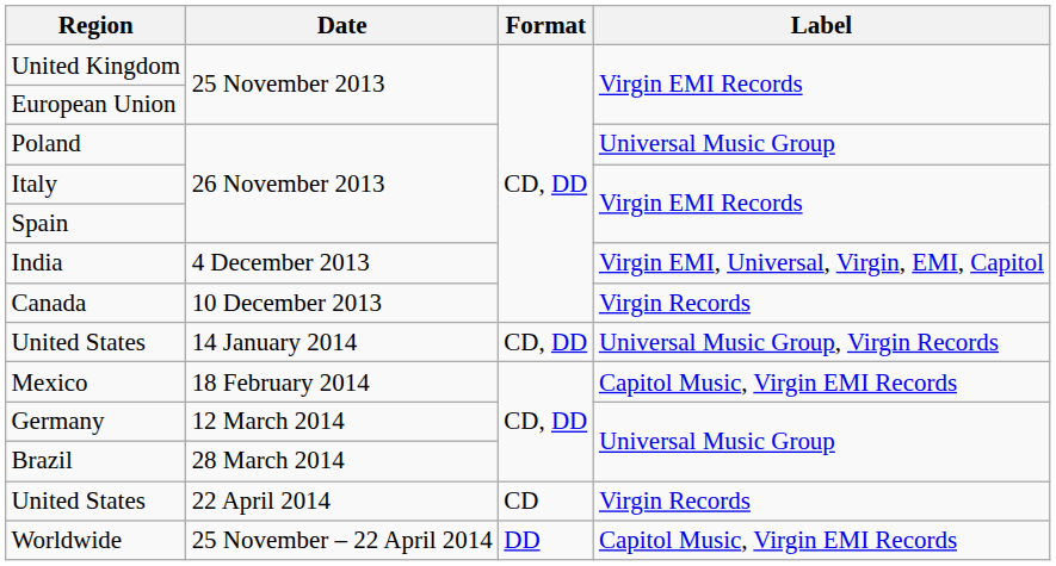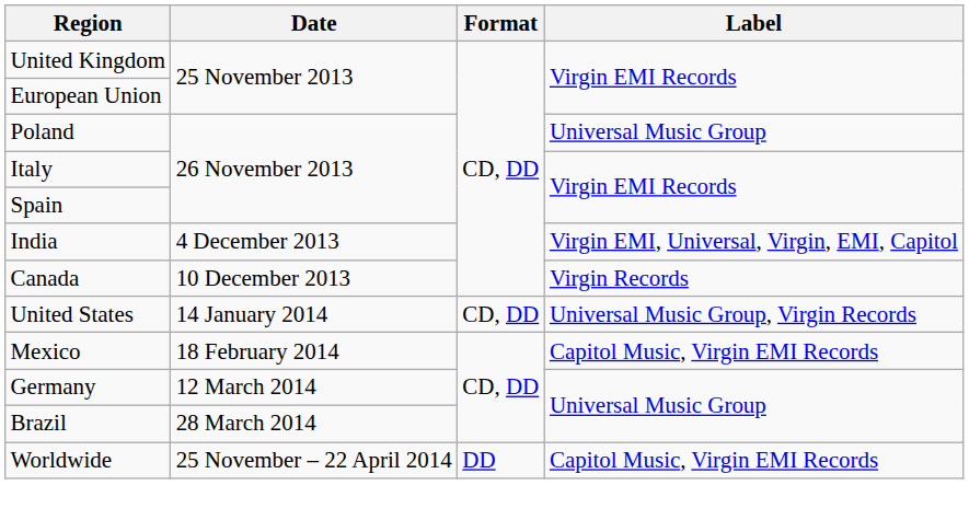 <table class=wikitable>
 <tr>
 <th>Region</th>
 <th>Date</th>
 <th>Format</th>
 <th>Label</th>
 </tr>
 <tr>
 <td>United Kingdom</td>
 <td rowspan="2">25 November 2013</td>
 <td rowspan="7">CD, <a href='#'>DD</a></td>
 <td rowspan="2"><a href='#'>Virgin EMI Records</a></td>
 </tr>
 <tr>
 <td>European Union</td>
 </tr>
 <tr>
 <td>Poland</td>
 <td rowspan="3">26 November 2013</td>
 <td><a href='#'>Universal Music Group</a></td>
 </tr>
 <tr>
 <td>Italy</td>
 <td rowspan="2"><a href='#'>Virgin EMI Records</a></td>
 </tr>
 <tr>
 <td>Spain</td>
 </tr>
 <tr>
 <td>India</td>
 <td>4 December 2013</td>
 <td><a href='#'>Virgin EMI</a>, <a href='#'>Universal</a>, <a href='#'>Virgin</a>, <a href='#'>EMI</a>, <a href='#'>Capitol</a></td>
 </tr>
 <tr>
 <td>Canada</td>
 <td>10 December 2013</td>
 <td><a href='#'>Virgin Records</a></td>
 </tr>
 <tr>
 <td>United States</td>
 <td>14 January 2014</td>
 <td>CD, <a href='#'>DD</a></td>
 <td><a href='#'>Universal Music Group</a>, <a href='#'>Virgin Records</a></td>
 </tr>
 <tr>
 <td>Mexico</td>
 <td>18 February 2014</td>
 <td rowspan="3">CD, <a href='#'>DD</a></td>
 <td><a href='#'>Capitol Music</a>, <a href='#'>Virgin EMI Records</a></td>
 </tr>
 <tr>
 <td>Germany</td>
 <td>12 March 2014</td>
 <td rowspan="2"><a href='#'>Universal Music Group</a></td>
 </tr>
 <tr>
 <td>Brazil</td>
 <td>28 March 2014</td>
 </tr>
 <tr>
-<td>United States</td>
-<td>22 April 2014</td>
-<td>CD</td>
-<td><a href='#'>Virgin Records</a></td>
-</tr>
-<tr>
 <td>Worldwide</td>
 <td>25 November – 22 April 2014</td>
 <td><a href='#'>DD</a></td>
 <td><a href='#'>Capitol Music</a>, <a href='#'>Virgin EMI Records</a></td>
 </tr>
 </table>
